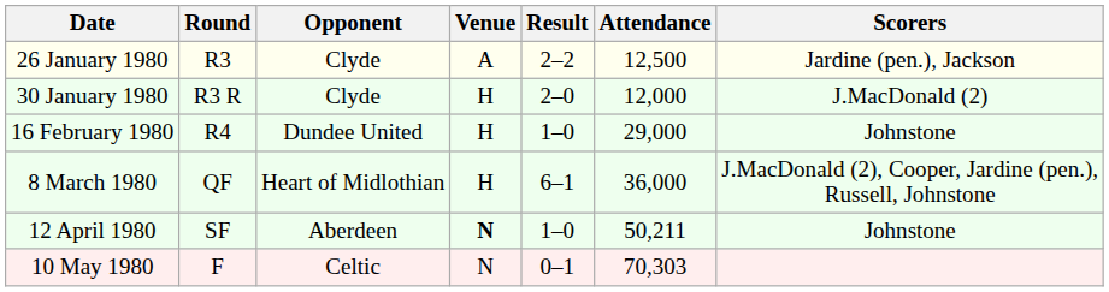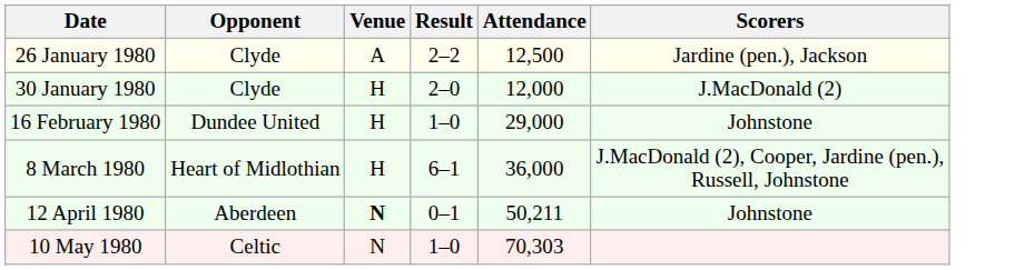 <table class="wikitable sortable" style="font-size:100%; text-align:center">
 <tr>
 <th>Date</th>
-<th>Round</th>
 <th>Opponent</th>
 <th>Venue</th>
 <th>Result</th>
 <th>Attendance</th>
 <th>Scorers</th>
 </tr>
 <tr bgcolor = "#FFFFEE">
 <td>26 January 1980</td>
-<td>R3</td>
 <td>Clyde</td>
 <td>A</td>
 <td>2–2</td>
 <td>12,500</td>
 <td>Jardine (pen.), Jackson</td>
 </tr>
 <tr bgcolor = "#EEFFEE">
 <td>30 January 1980</td>
-<td>R3 R</td>
 <td>Clyde</td>
 <td>H</td>
 <td>2–0</td>
 <td>12,000</td>
 <td>J.MacDonald (2)</td>
 </tr>
 <tr bgcolor = "#EEFFEE">
 <td>16 February 1980</td>
-<td>R4</td>
 <td>Dundee United</td>
 <td>H</td>
 <td>1–0</td>
 <td>29,000</td>
 <td>Johnstone</td>
 </tr>
 <tr bgcolor = "#EEFFEE">
 <td>8 March 1980</td>
-<td>QF</td>
 <td>Heart of Midlothian</td>
 <td>H</td>
 <td>6–1</td>
 <td>36,000</td>
 <td>J.MacDonald (2), Cooper, Jardine (pen.), <br>Russell, Johnstone</td>
 </tr>
 <tr bgcolor = "#EEFFEE">
 <td>12 April 1980</td>
-<td>SF</td>
 <td>Aberdeen</td>
 <td><strong>N</strong></td>
-<td>1–0</td>
+<td>0–1</td>
 <td>50,211</td>
 <td>Johnstone</td>
 </tr>
 <tr bgcolor = "#FFEEEE">
 <td>10 May 1980</td>
-<td>F</td>
 <td>Celtic</td>
 <td>N</td>
-<td>0–1</td>
+<td>1–0</td>
 <td>70,303</td>
 <td></td>
 </tr>
 </table>
